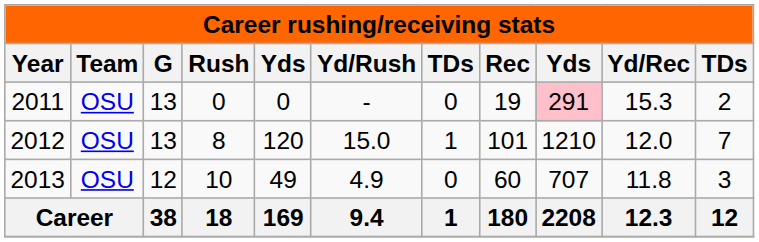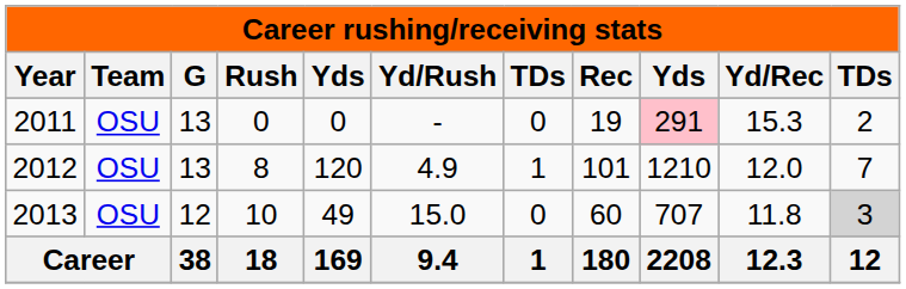 <table class="wikitable" style="font-size:95%">
 <tr>
 <td colspan="11" style="text-align:center;background-color:#FF6600;"><strong>Career rushing/receiving stats</strong></td>
 </tr>
 <tr>
 <th>Year</th>
 <th>Team</th>
 <th>G</th>
 <th>Rush</th>
 <th>Yds</th>
 <th>Yd/Rush</th>
 <th>TDs</th>
 <th>Rec</th>
 <th>Yds</th>
 <th>Yd/Rec</th>
 <th>TDs</th>
 </tr>
 <tr align="center">
 <td>2011</td>
 <td><a href='#'>OSU</a></td>
 <td>13</td>
 <td>0</td>
 <td>0</td>
 <td>-</td>
 <td>0</td>
 <td>19</td>
 <td style="background: pink;">291</td>
 <td>15.3</td>
 <td>2</td>
 </tr>
 <tr align="center">
 <td>2012</td>
 <td><a href='#'>OSU</a></td>
 <td>13</td>
 <td>8</td>
 <td>120</td>
-<td>15.0</td>
+<td>4.9</td>
 <td>1</td>
 <td>101</td>
 <td>1210</td>
 <td>12.0</td>
 <td>7</td>
 </tr>
 <tr align="center">
 <td>2013</td>
 <td><a href='#'>OSU</a></td>
 <td>12</td>
 <td>10</td>
 <td>49</td>
-<td>4.9</td>
+<td>15.0</td>
 <td>0</td>
 <td>60</td>
 <td>707</td>
 <td>11.8</td>
-<td>3</td>
+<td style="background: lightgrey;">3</td>
 </tr>
 <tr align="center">
 <th colspan="2">Career</th>
 <th>38</th>
 <th>18</th>
 <th>169</th>
 <th>9.4</th>
 <th>1</th>
 <th>180</th>
 <th>2208</th>
 <th>12.3</th>
 <th>12</th>
 </tr>
 <tr align="center">
 </tr>
 </table>
